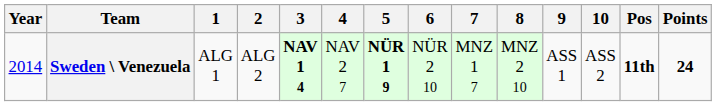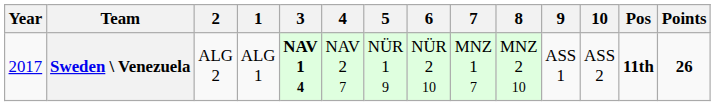 <table class="wikitable" style="text-align:center; font-size:90%">
 <tr>
 <th>Year</th>
 <th>Team</th>
+<th>2</th>
 <th>1</th>
-<th>2</th>
 <th>3</th>
 <th>4</th>
 <th>5</th>
 <th>6</th>
 <th>7</th>
 <th>8</th>
 <th>9</th>
 <th>10</th>
 <th>Pos</th>
 <th>Points</th>
 </tr>
 <tr>
-<td><a href='#'>2014</a></td>
+<td><a href='#'>2017</a></td>
 <th><a href='#'>Sweden</a> \ Venezuela</th>
+<td>ALG<br>2</td>
 <td>ALG<br>1</td>
-<td>ALG<br>2</td>
 <td style="background:#dfffdf;"><strong>NAV<br>1<br><small>4</small></strong></td>
 <td style="background:#dfffdf;">NAV<br>2<br><small>7</small></td>
-<td style="background:#dfffdf;"><strong>NÜR<br>1<br><small>9</small></strong></td>
+<td style="background:#dfffdf;">NÜR<br>1<br><small>9</small></td>
 <td style="background:#dfffdf;">NÜR<br>2<br><small>10</small></td>
 <td style="background:#dfffdf;">MNZ<br>1<br><small>7</small></td>
 <td style="background:#dfffdf;">MNZ<br>2<br><small>10</small></td>
 <td>ASS<br>1</td>
 <td>ASS<br>2</td>
 <td style="background:"><strong>11th</strong></td>
-<td style="background:"><strong>24</strong></td>
+<td style="background:"><strong>26</strong></td>
 </tr>
 </table>
